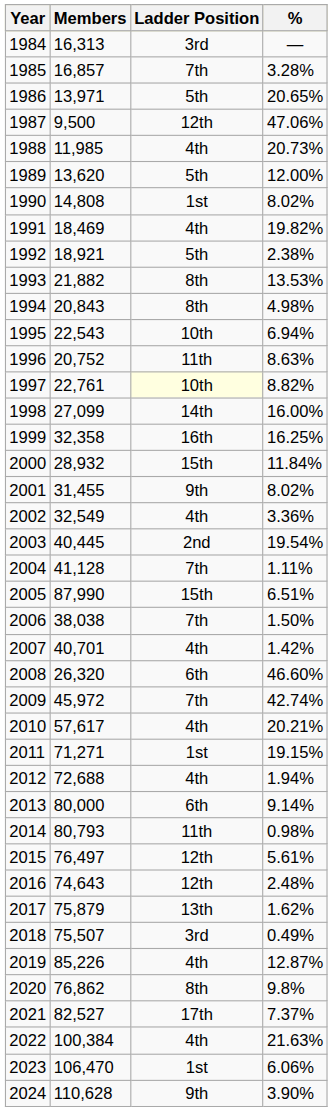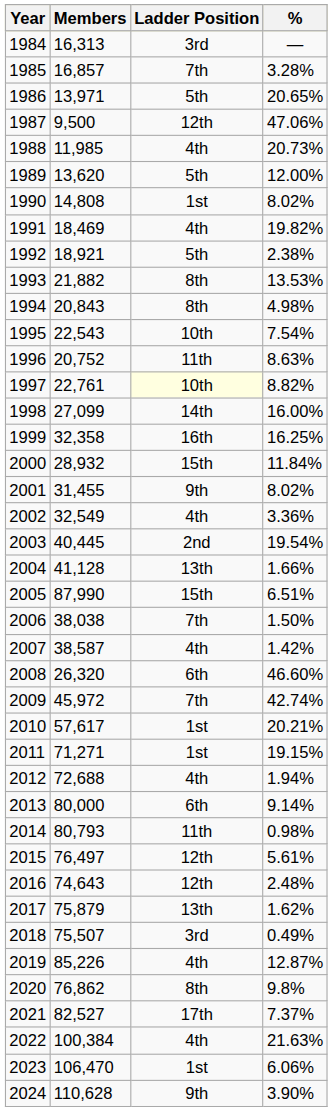 <table class="wikitable mw-collapsible mw-collapsed" style="font-size:95%; float: right; margin: 0 0 0 1em;">
 <tr style="background:#bdb76b;">
 <th>Year</th>
 <th>Members</th>
 <th>Ladder Position</th>
 <th>%</th>
 </tr>
 <tr>
 <td>1984</td>
 <td align=left>16,313</td>
 <td align=center>3rd</td>
 <td align=center>—</td>
 </tr>
 <tr>
 <td>1985</td>
 <td align=left>16,857</td>
 <td align=center>7th</td>
 <td align=left> 3.28%</td>
 </tr>
 <tr>
 <td>1986</td>
 <td align=left>13,971</td>
 <td align=center>5th</td>
 <td align=left> 20.65%</td>
 </tr>
 <tr>
 <td>1987</td>
 <td align=left>9,500</td>
 <td align=center>12th</td>
 <td aalign=left> 47.06%</td>
 </tr>
 <tr>
 <td>1988</td>
 <td align=left>11,985</td>
 <td align=center>4th</td>
 <td align=left> 20.73%</td>
 </tr>
 <tr>
 <td>1989</td>
 <td align=left>13,620</td>
 <td align=center>5th</td>
 <td align=left> 12.00%</td>
 </tr>
 <tr>
 <td>1990</td>
 <td align=left>14,808</td>
 <td align=center>1st</td>
 <td align=left> 8.02%</td>
 </tr>
 <tr>
 <td>1991</td>
 <td align=left>18,469</td>
 <td align=center>4th</td>
 <td align=left> 19.82%</td>
 </tr>
 <tr>
 <td>1992</td>
 <td align=left>18,921</td>
 <td align=center>5th</td>
 <td align=left> 2.38%</td>
 </tr>
 <tr>
 <td>1993</td>
 <td align=left>21,882</td>
 <td align=center>8th</td>
 <td align=left> 13.53%</td>
 </tr>
 <tr>
 <td>1994</td>
 <td align=left>20,843</td>
 <td align=center>8th</td>
 <td align=left> 4.98%</td>
 </tr>
 <tr>
 <td>1995</td>
 <td align=left>22,543</td>
 <td align=center>10th</td>
-<td align=left> 6.94%</td>
+<td align=left> 7.54%</td>
 </tr>
 <tr>
 <td>1996</td>
 <td align=left>20,752</td>
 <td align=center>11th</td>
 <td align=left> 8.63%</td>
 </tr>
 <tr>
 <td>1997</td>
 <td align=left>22,761</td>
 <td align=center style="background: lightyellow;">10th</td>
 <td align=left> 8.82%</td>
 </tr>
 <tr>
 <td>1998</td>
 <td align=left>27,099</td>
 <td align=center>14th</td>
 <td align=left> 16.00%</td>
 </tr>
 <tr>
 <td>1999</td>
 <td align=left>32,358</td>
 <td align=center>16th</td>
 <td align=left> 16.25%</td>
 </tr>
 <tr>
 <td>2000</td>
 <td align=left>28,932</td>
 <td align=center>15th</td>
 <td align=left> 11.84%</td>
 </tr>
 <tr>
 <td>2001</td>
 <td align=left>31,455</td>
 <td align=center>9th</td>
 <td align=left> 8.02%</td>
 </tr>
 <tr>
 <td>2002</td>
 <td align=left>32,549</td>
 <td align=center>4th</td>
 <td align=left> 3.36%</td>
 </tr>
 <tr>
 <td>2003</td>
 <td align=left>40,445</td>
 <td align=center>2nd</td>
 <td align=left> 19.54%</td>
 </tr>
 <tr>
 <td>2004</td>
 <td aalign=left>41,128</td>
-<td align=center>7th</td>
-<td align=left> 1.11%</td>
+<td align=center>13th</td>
+<td align=left> 1.66%</td>
 </tr>
 <tr>
 <td>2005</td>
 <td align=left>87,990</td>
 <td align=center>15th</td>
 <td align=left> 6.51%</td>
 </tr>
 <tr>
 <td>2006</td>
 <td align=left>38,038</td>
 <td align=center>7th</td>
 <td align=left> 1.50%</td>
 </tr>
 <tr>
 <td>2007</td>
-<td align=left>40,701</td>
+<td align=left>38,587</td>
 <td align=center>4th</td>
 <td align=left> 1.42%</td>
 </tr>
 <tr>
 <td>2008</td>
 <td align=left>26,320</td>
 <td align=center>6th</td>
 <td align=left> 46.60%</td>
 </tr>
 <tr>
 <td>2009</td>
 <td aalign=left>45,972</td>
 <td align=center>7th</td>
 <td align=left> 42.74%</td>
 </tr>
 <tr>
 <td>2010</td>
 <td align=left>57,617</td>
-<td align=center>4th</td>
+<td align=center>1st</td>
 <td align=left> 20.21%</td>
 </tr>
 <tr>
 <td>2011</td>
 <td align=left>71,271</td>
 <td align=center>1st</td>
 <td align=left> 19.15%</td>
 </tr>
 <tr>
 <td>2012</td>
 <td aalign=left>72,688</td>
 <td align=center>4th</td>
 <td align=left> 1.94%</td>
 </tr>
 <tr>
 <td>2013</td>
 <td align=left>80,000</td>
 <td align=center>6th</td>
 <td align=left> 9.14%</td>
 </tr>
 <tr>
 <td>2014</td>
 <td align=left>80,793</td>
 <td align=center>11th</td>
 <td align=left> 0.98%</td>
 </tr>
 <tr>
 <td>2015</td>
 <td align=left>76,497</td>
 <td align=center>12th</td>
 <td align=left> 5.61%</td>
 </tr>
 <tr>
 <td>2016</td>
 <td align=left>74,643</td>
 <td align=center>12th</td>
 <td align=left> 2.48%</td>
 </tr>
 <tr>
 <td>2017</td>
 <td align=left>75,879</td>
 <td align=center>13th</td>
 <td aalign=left> 1.62%</td>
 </tr>
 <tr>
 <td>2018</td>
 <td align=left>75,507</td>
 <td align=center>3rd</td>
 <td align=left> 0.49%</td>
 </tr>
 <tr>
 <td>2019</td>
 <td align=left>85,226</td>
 <td align=center>4th</td>
 <td align=left> 12.87%</td>
 </tr>
 <tr>
 <td>2020</td>
 <td align=left>76,862</td>
 <td align=center>8th</td>
 <td align=left> 9.8%</td>
 </tr>
 <tr>
 <td>2021</td>
 <td align=left>82,527</td>
 <td align=center>17th</td>
 <td align=left> 7.37%</td>
 </tr>
 <tr>
 <td>2022</td>
 <td align=left>100,384</td>
 <td align=center>4th</td>
 <td align=left> 21.63%</td>
 </tr>
 <tr>
 <td>2023</td>
 <td align=left>106,470</td>
 <td align=center>1st</td>
 <td align=left> 6.06%</td>
 </tr>
 <tr>
 <td>2024</td>
 <td align=left>110,628</td>
 <td align=center>9th</td>
 <td align=left> 3.90%</td>
 </tr>
 </table>
